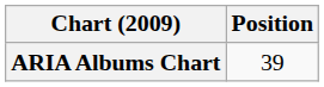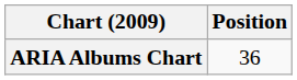 <table class="wikitable sortable plainrowheaders" style="text-align:center">
 <tr>
 <th scope="col">Chart (2009)</th>
 <th scope="col">Position</th>
 </tr>
 <tr>
 <th scope="row">ARIA Albums Chart</th>
-<td>39</td>
+<td>36</td>
 </tr>
 </table>
